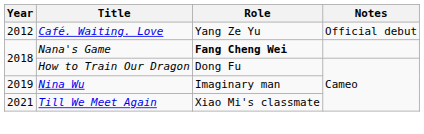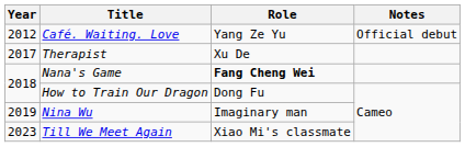 <table class="wikitable sortable">
 <tr>
 <th>Year</th>
 <th>Title</th>
 <th>Role</th>
 <th>Notes</th>
 </tr>
 <tr>
 <td>2012</td>
 <td><em><a href='#'>Café. Waiting. Love</a></em></td>
 <td>Yang Ze Yu</td>
 <td>Official debut</td>
+</tr>
+<tr>
+<td>2017</td>
+<td><em>Therapist</em></td>
+<td>Xu De</td>
+<td></td>
 </tr>
 <tr>
 <td rowspan="2">2018</td>
 <td><em>Nana's Game</em></td>
 <td><strong>Fang Cheng Wei</strong></td>
 <td></td>
 </tr>
 <tr>
 <td><em>How to Train Our Dragon</em></td>
 <td>Dong Fu</td>
 <td rowspan="3">Cameo</td>
 </tr>
 <tr>
 <td>2019</td>
 <td><em><a href='#'>Nina Wu</a></em></td>
 <td>Imaginary man</td>
 </tr>
 <tr>
-<td>2021</td>
+<td>2023</td>
 <td><em><a href='#'>Till We Meet Again</a></em></td>
 <td>Xiao Mi's classmate</td>
 </tr>
 </table>
